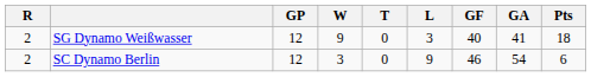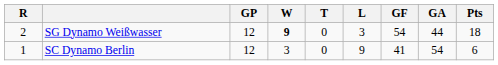 <table class="wikitable sortable" style="text-align:center;">
 <tr>
 <th bgcolor="#DDDDFF" width="5%">R</th>
 <th bgcolor="#DDDDFF" width="25%"></th>
 <th bgcolor="#DDDDFF" width="5%">GP</th>
 <th bgcolor="#DDDDFF" width="5%">W</th>
 <th bgcolor="#DDDDFF" width="5%">T</th>
 <th bgcolor="#DDDDFF" width="5%">L</th>
 <th bgcolor="#DDDDFF" width="5%">GF</th>
 <th bgcolor="#DDDDFF" width="5%">GA</th>
 <th bgcolor="#DDDDFF" width="5%">Pts</th>
 </tr>
 <tr>
 <td>2</td>
 <td align=left><a href='#'>SG Dynamo Weißwasser</a></td>
 <td>12</td>
-<td>9</td>
+<td><strong>9</strong></td>
 <td>0</td>
 <td>3</td>
-<td>40</td>
-<td>41</td>
+<td>54</td>
+<td>44</td>
 <td>18</td>
 </tr>
 <tr>
-<td>2</td>
+<td>1</td>
 <td align=left><a href='#'>SC Dynamo Berlin</a></td>
 <td>12</td>
 <td>3</td>
 <td>0</td>
 <td>9</td>
-<td>46</td>
+<td>41</td>
 <td>54</td>
 <td>6</td>
 </tr>
 </table>
